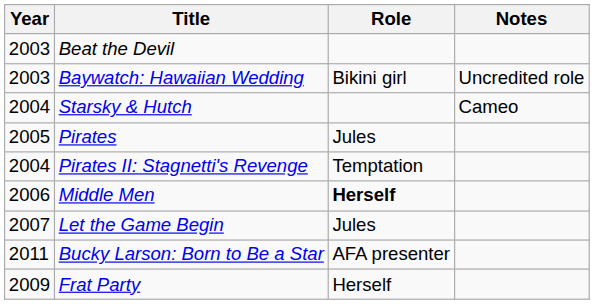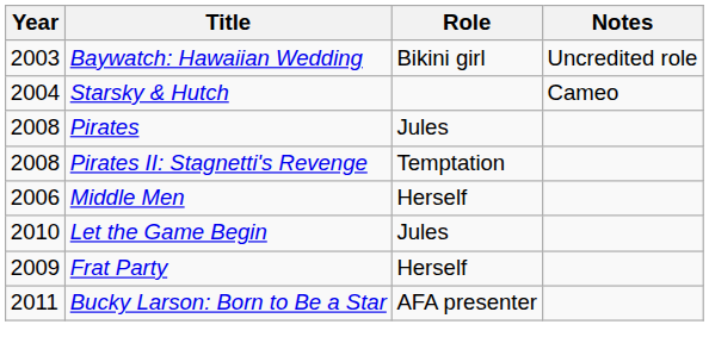 <table class="wikitable sortable">
 <tr>
 <th>Year</th>
 <th>Title</th>
 <th>Role</th>
 <th class="unsortable">Notes</th>
-</tr>
-<tr>
-<td>2003</td>
-<td><em>Beat the Devil</em></td>
-<td></td>
-<td></td>
 </tr>
 <tr>
 <td>2003</td>
 <td><em><a href='#'>Baywatch: Hawaiian Wedding</a></em></td>
 <td>Bikini girl</td>
 <td>Uncredited role</td>
 </tr>
 <tr>
 <td>2004</td>
 <td><em><a href='#'>Starsky & Hutch</a></em></td>
 <td></td>
 <td>Cameo</td>
 </tr>
 <tr>
-<td>2005</td>
+<td>2008</td>
 <td><em><a href='#'>Pirates</a></em></td>
 <td>Jules</td>
 <td></td>
 </tr>
 <tr>
-<td>2004</td>
+<td>2008</td>
 <td><em><a href='#'>Pirates II: Stagnetti's Revenge</a></em></td>
 <td>Temptation</td>
 <td></td>
 </tr>
 <tr>
 <td>2006</td>
 <td><em><a href='#'>Middle Men</a></em></td>
-<td><strong>Herself</strong></td>
+<td>Herself</td>
 <td></td>
 </tr>
 <tr>
-<td>2007</td>
+<td>2010</td>
 <td><em><a href='#'>Let the Game Begin</a></em></td>
 <td>Jules</td>
+<td></td>
+</tr>
+<tr>
+<td>2009</td>
+<td><em><a href='#'>Frat Party</a></em></td>
+<td>Herself</td>
 <td></td>
 </tr>
 <tr>
 <td>2011</td>
 <td><em><a href='#'>Bucky Larson: Born to Be a Star</a></em></td>
 <td>AFA presenter</td>
 <td></td>
 </tr>
-<tr>
-<td>2009</td>
-<td><em><a href='#'>Frat Party</a></em></td>
-<td>Herself</td>
-<td></td>
-</tr>
 </table>
